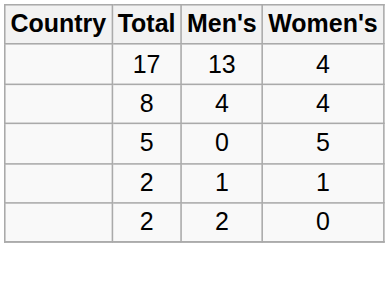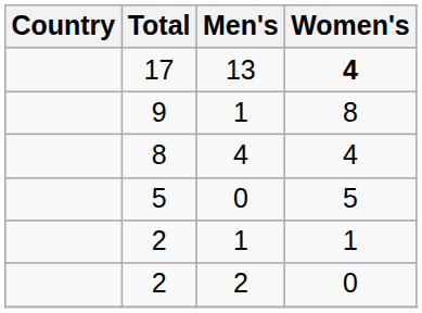 <table class="wikitable sortable" style="text-align:center">
 <tr>
 <th>Country</th>
 <th>Total</th>
 <th>Men's</th>
 <th>Women's</th>
 </tr>
 <tr>
 <td align=left></td>
 <td>17</td>
 <td>13</td>
-<td>4</td>
+<td><strong>4</strong></td>
+</tr>
+<tr>
+<td align=left></td>
+<td>9</td>
+<td>1</td>
+<td>8</td>
 </tr>
 <tr>
 <td align=left></td>
 <td>8</td>
 <td>4</td>
 <td>4</td>
 </tr>
 <tr>
 <td align=left></td>
 <td>5</td>
 <td>0</td>
 <td>5</td>
 </tr>
 <tr>
 <td align=left></td>
 <td>2</td>
 <td>1</td>
 <td>1</td>
 </tr>
 <tr>
 <td align=left></td>
 <td>2</td>
 <td>2</td>
 <td>0</td>
 </tr>
 <tr>
 </tr>
 </table>
